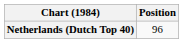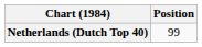 <table class="wikitable plainrowheaders" style="text-align:center">
 <tr>
 <th scope="col">Chart (1984)</th>
 <th scope="col">Position</th>
 </tr>
 <tr>
 <th scope="row">Netherlands (Dutch Top 40)</th>
-<td>96</td>
+<td>99</td>
 </tr>
 </table>
